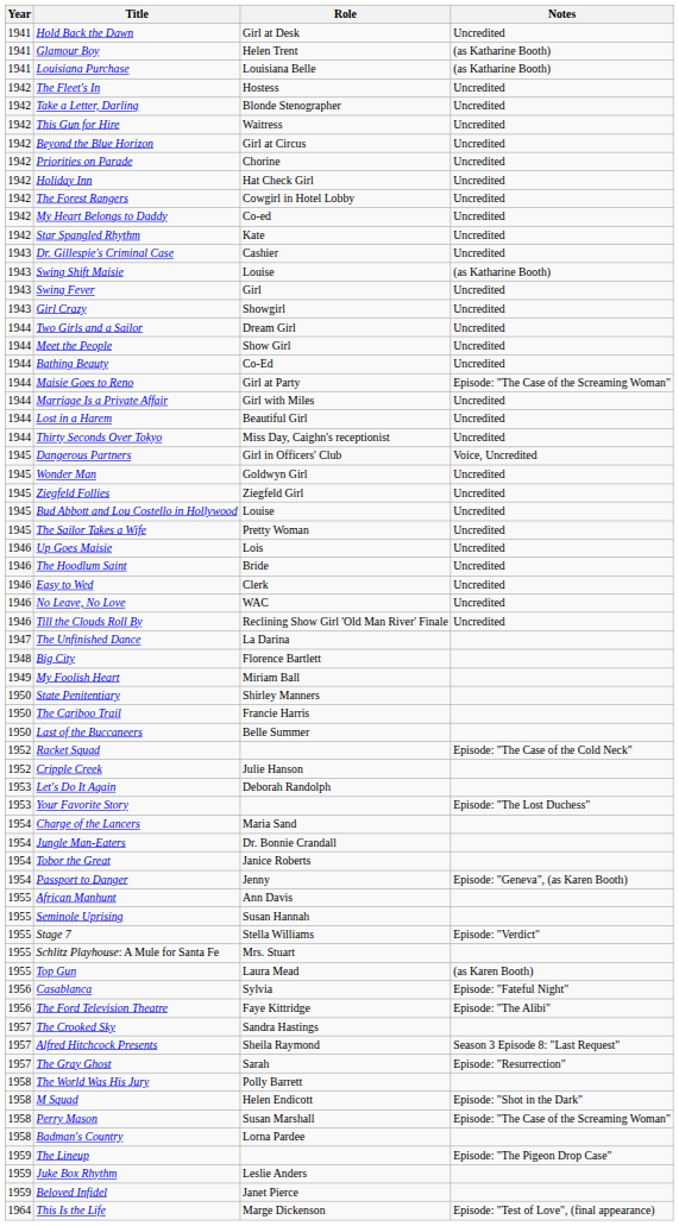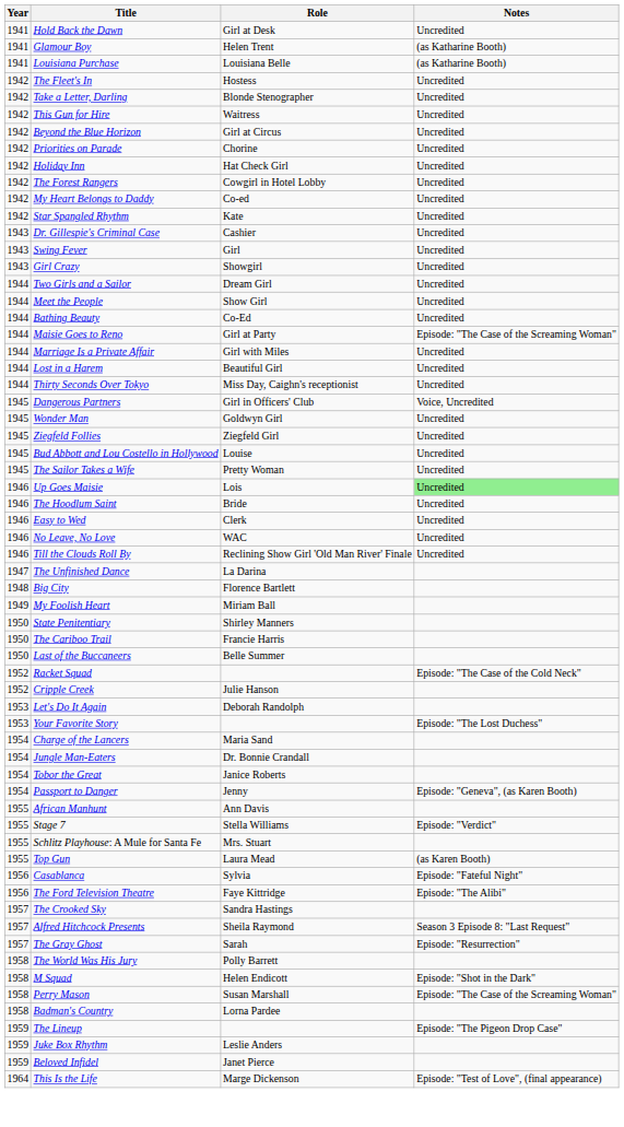 <table class="wikitable">
 <tr>
 <th>Year</th>
 <th>Title</th>
 <th>Role</th>
 <th>Notes</th>
 </tr>
 <tr>
 <td>1941</td>
 <td><em><a href='#'>Hold Back the Dawn</a></em></td>
 <td>Girl at Desk</td>
 <td>Uncredited</td>
 </tr>
 <tr>
 <td>1941</td>
 <td><em><a href='#'>Glamour Boy</a></em></td>
 <td>Helen Trent</td>
 <td>(as Katharine Booth)</td>
 </tr>
 <tr>
 <td>1941</td>
 <td><em><a href='#'>Louisiana Purchase</a></em></td>
 <td>Louisiana Belle</td>
 <td>(as Katharine Booth)</td>
 </tr>
 <tr>
 <td>1942</td>
 <td><em><a href='#'>The Fleet's In</a></em></td>
 <td>Hostess</td>
 <td>Uncredited</td>
 </tr>
 <tr>
 <td>1942</td>
 <td><em><a href='#'>Take a Letter, Darling</a></em></td>
 <td>Blonde Stenographer</td>
 <td>Uncredited</td>
 </tr>
 <tr>
 <td>1942</td>
 <td><em><a href='#'>This Gun for Hire</a></em></td>
 <td>Waitress</td>
 <td>Uncredited</td>
 </tr>
 <tr>
 <td>1942</td>
 <td><em><a href='#'>Beyond the Blue Horizon</a></em></td>
 <td>Girl at Circus</td>
 <td>Uncredited</td>
 </tr>
 <tr>
 <td>1942</td>
 <td><em><a href='#'>Priorities on Parade</a></em></td>
 <td>Chorine</td>
 <td>Uncredited</td>
 </tr>
 <tr>
 <td>1942</td>
 <td><em><a href='#'>Holiday Inn</a></em></td>
 <td>Hat Check Girl</td>
 <td>Uncredited</td>
 </tr>
 <tr>
 <td>1942</td>
 <td><em><a href='#'>The Forest Rangers</a></em></td>
 <td>Cowgirl in Hotel Lobby</td>
 <td>Uncredited</td>
 </tr>
 <tr>
 <td>1942</td>
 <td><em><a href='#'>My Heart Belongs to Daddy</a></em></td>
 <td>Co-ed</td>
 <td>Uncredited</td>
 </tr>
 <tr>
 <td>1942</td>
 <td><em><a href='#'>Star Spangled Rhythm</a></em></td>
 <td>Kate</td>
 <td>Uncredited</td>
 </tr>
 <tr>
 <td>1943</td>
 <td><em><a href='#'>Dr. Gillespie's Criminal Case</a></em></td>
 <td>Cashier</td>
 <td>Uncredited</td>
-</tr>
-<tr>
-<td>1943</td>
-<td><em><a href='#'>Swing Shift Maisie</a></em></td>
-<td>Louise</td>
-<td>(as Katharine Booth)</td>
 </tr>
 <tr>
 <td>1943</td>
 <td><em><a href='#'>Swing Fever</a></em></td>
 <td>Girl</td>
 <td>Uncredited</td>
 </tr>
 <tr>
 <td>1943</td>
 <td><em><a href='#'>Girl Crazy</a></em></td>
 <td>Showgirl</td>
 <td>Uncredited</td>
 </tr>
 <tr>
 <td>1944</td>
 <td><em><a href='#'>Two Girls and a Sailor</a></em></td>
 <td>Dream Girl</td>
 <td>Uncredited</td>
 </tr>
 <tr>
 <td>1944</td>
 <td><em><a href='#'>Meet the People</a></em></td>
 <td>Show Girl</td>
 <td>Uncredited</td>
 </tr>
 <tr>
 <td>1944</td>
 <td><em><a href='#'>Bathing Beauty</a></em></td>
 <td>Co-Ed</td>
 <td>Uncredited</td>
 </tr>
 <tr>
 <td>1944</td>
 <td><em><a href='#'>Maisie Goes to Reno</a></em></td>
 <td>Girl at Party</td>
 <td>Episode: "The Case of the Screaming Woman"</td>
 </tr>
 <tr>
 <td>1944</td>
 <td><em><a href='#'>Marriage Is a Private Affair</a></em></td>
 <td>Girl with Miles</td>
 <td>Uncredited</td>
 </tr>
 <tr>
 <td>1944</td>
 <td><em><a href='#'>Lost in a Harem</a></em></td>
 <td>Beautiful Girl</td>
 <td>Uncredited</td>
 </tr>
 <tr>
 <td>1944</td>
 <td><em><a href='#'>Thirty Seconds Over Tokyo</a></em></td>
 <td>Miss Day, Caighn's receptionist</td>
 <td>Uncredited</td>
 </tr>
 <tr>
 <td>1945</td>
 <td><em><a href='#'>Dangerous Partners</a></em></td>
 <td>Girl in Officers' Club</td>
 <td>Voice, Uncredited</td>
 </tr>
 <tr>
 <td>1945</td>
 <td><em><a href='#'>Wonder Man</a></em></td>
 <td>Goldwyn Girl</td>
 <td>Uncredited</td>
 </tr>
 <tr>
 <td>1945</td>
 <td><em><a href='#'>Ziegfeld Follies</a></em></td>
 <td>Ziegfeld Girl</td>
 <td>Uncredited</td>
 </tr>
 <tr>
 <td>1945</td>
 <td><em><a href='#'>Bud Abbott and Lou Costello in Hollywood</a></em></td>
 <td>Louise</td>
 <td>Uncredited</td>
 </tr>
 <tr>
 <td>1945</td>
 <td><em><a href='#'>The Sailor Takes a Wife</a></em></td>
 <td>Pretty Woman</td>
 <td>Uncredited</td>
 </tr>
 <tr>
 <td>1946</td>
 <td><em><a href='#'>Up Goes Maisie</a></em></td>
 <td>Lois</td>
-<td>Uncredited</td>
+<td style="background: lightgreen;">Uncredited</td>
 </tr>
 <tr>
 <td>1946</td>
 <td><em><a href='#'>The Hoodlum Saint</a></em></td>
 <td>Bride</td>
 <td>Uncredited</td>
 </tr>
 <tr>
 <td>1946</td>
 <td><em><a href='#'>Easy to Wed</a></em></td>
 <td>Clerk</td>
 <td>Uncredited</td>
 </tr>
 <tr>
 <td>1946</td>
 <td><em><a href='#'>No Leave, No Love</a></em></td>
 <td>WAC</td>
 <td>Uncredited</td>
 </tr>
 <tr>
 <td>1946</td>
 <td><em><a href='#'>Till the Clouds Roll By</a></em></td>
 <td>Reclining Show Girl 'Old Man River' Finale</td>
 <td>Uncredited</td>
 </tr>
 <tr>
 <td>1947</td>
 <td><em><a href='#'>The Unfinished Dance</a></em></td>
 <td>La Darina</td>
 <td></td>
 </tr>
 <tr>
 <td>1948</td>
 <td><em><a href='#'>Big City</a></em></td>
 <td>Florence Bartlett</td>
 <td></td>
 </tr>
 <tr>
 <td>1949</td>
 <td><em><a href='#'>My Foolish Heart</a></em></td>
 <td>Miriam Ball</td>
 <td></td>
 </tr>
 <tr>
 <td>1950</td>
 <td><em><a href='#'>State Penitentiary</a></em></td>
 <td>Shirley Manners</td>
 <td></td>
 </tr>
 <tr>
 <td>1950</td>
 <td><em><a href='#'>The Cariboo Trail</a></em></td>
 <td>Francie Harris</td>
 <td></td>
 </tr>
 <tr>
 <td>1950</td>
 <td><em><a href='#'>Last of the Buccaneers</a></em></td>
 <td>Belle Summer</td>
 <td></td>
 </tr>
 <tr>
 <td>1952</td>
 <td><em><a href='#'>Racket Squad</a></em></td>
 <td></td>
 <td>Episode: "The Case of the Cold Neck"</td>
 </tr>
 <tr>
 <td>1952</td>
 <td><em><a href='#'>Cripple Creek</a></em></td>
 <td>Julie Hanson</td>
 <td></td>
 </tr>
 <tr>
 <td>1953</td>
 <td><em><a href='#'>Let's Do It Again</a></em></td>
 <td>Deborah Randolph</td>
 <td></td>
 </tr>
 <tr>
 <td>1953</td>
 <td><em><a href='#'>Your Favorite Story</a></em></td>
 <td></td>
 <td>Episode: "The Lost Duchess"</td>
 </tr>
 <tr>
 <td>1954</td>
 <td><em><a href='#'>Charge of the Lancers</a></em></td>
 <td>Maria Sand</td>
 <td></td>
 </tr>
 <tr>
 <td>1954</td>
 <td><em><a href='#'>Jungle Man-Eaters</a></em></td>
 <td>Dr. Bonnie Crandall</td>
 <td></td>
 </tr>
 <tr>
 <td>1954</td>
 <td><em><a href='#'>Tobor the Great</a></em></td>
 <td>Janice Roberts</td>
 <td></td>
 </tr>
 <tr>
 <td>1954</td>
 <td><em><a href='#'>Passport to Danger</a></em></td>
 <td>Jenny</td>
 <td>Episode: "Geneva", (as Karen Booth)</td>
 </tr>
 <tr>
 <td>1955</td>
 <td><em><a href='#'>African Manhunt</a></em></td>
 <td>Ann Davis</td>
 <td></td>
 </tr>
 <tr>
 <td>1955</td>
-<td><em><a href='#'>Seminole Uprising</a></em></td>
-<td>Susan Hannah</td>
-<td></td>
-</tr>
-<tr>
-<td>1955</td>
 <td><em>Stage 7</em></td>
 <td>Stella Williams</td>
 <td>Episode: "Verdict"</td>
 </tr>
 <tr>
 <td>1955</td>
 <td><em>Schlitz Playhouse</em>: A Mule for Santa Fe</td>
 <td>Mrs. Stuart</td>
 <td></td>
 </tr>
 <tr>
 <td>1955</td>
 <td><em><a href='#'>Top Gun</a></em></td>
 <td>Laura Mead</td>
 <td>(as Karen Booth)</td>
 </tr>
 <tr>
 <td>1956</td>
 <td><em><a href='#'>Casablanca</a></em></td>
 <td>Sylvia</td>
 <td>Episode: "Fateful Night"</td>
 </tr>
 <tr>
 <td>1956</td>
 <td><em><a href='#'>The Ford Television Theatre</a></em></td>
 <td>Faye Kittridge</td>
 <td>Episode: "The Alibi"</td>
 </tr>
 <tr>
 <td>1957</td>
 <td><em><a href='#'>The Crooked Sky</a></em></td>
 <td>Sandra Hastings</td>
 <td></td>
 </tr>
 <tr>
 <td>1957</td>
 <td><em><a href='#'>Alfred Hitchcock Presents</a></em></td>
 <td>Sheila Raymond</td>
 <td>Season 3 Episode 8: "Last Request"</td>
 </tr>
 <tr>
 <td>1957</td>
 <td><em><a href='#'>The Gray Ghost</a></em></td>
 <td>Sarah</td>
 <td>Episode: "Resurrection"</td>
 </tr>
 <tr>
 <td>1958</td>
 <td><em><a href='#'>The World Was His Jury</a></em></td>
 <td>Polly Barrett</td>
 <td></td>
 </tr>
 <tr>
 <td>1958</td>
 <td><em><a href='#'>M Squad</a></em></td>
 <td>Helen Endicott</td>
 <td>Episode: "Shot in the Dark"</td>
 </tr>
 <tr>
 <td>1958</td>
 <td><em><a href='#'>Perry Mason</a></em></td>
 <td>Susan Marshall</td>
 <td>Episode: "The Case of the Screaming Woman"</td>
 </tr>
 <tr>
 <td>1958</td>
 <td><em><a href='#'>Badman's Country</a></em></td>
 <td>Lorna Pardee</td>
 <td></td>
 </tr>
 <tr>
 <td>1959</td>
 <td><em><a href='#'>The Lineup</a></em></td>
 <td></td>
 <td>Episode: "The Pigeon Drop Case"</td>
 </tr>
 <tr>
 <td>1959</td>
 <td><em><a href='#'>Juke Box Rhythm</a></em></td>
 <td>Leslie Anders</td>
 <td></td>
 </tr>
 <tr>
 <td>1959</td>
 <td><em><a href='#'>Beloved Infidel</a></em></td>
 <td>Janet Pierce</td>
 <td></td>
 </tr>
 <tr>
 <td>1964</td>
 <td><em><a href='#'>This Is the Life</a></em></td>
 <td>Marge Dickenson</td>
 <td>Episode: "Test of Love", (final appearance)</td>
 </tr>
 </table>
